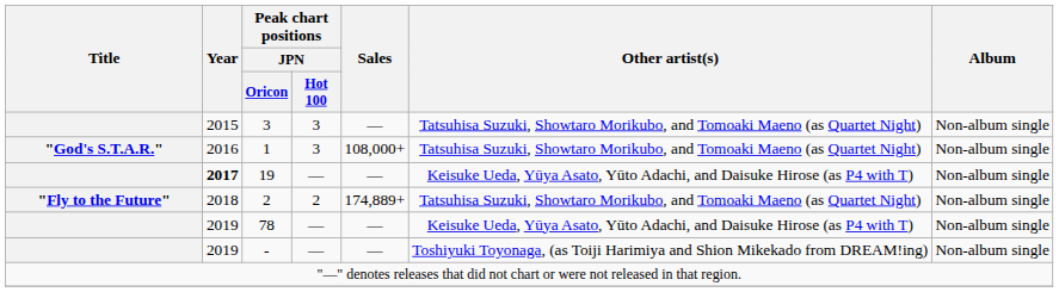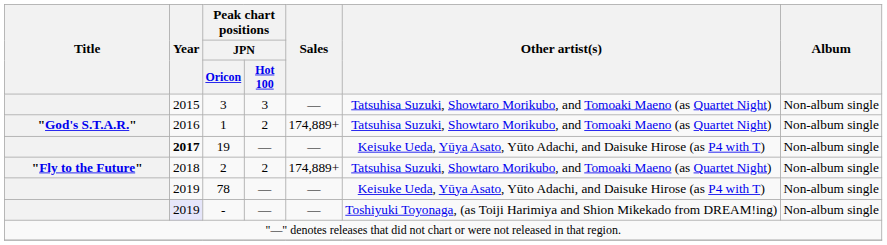 <table class="wikitable plainrowheaders" style="text-align:center;">
 <tr>
 <th scope="col" rowspan="3" style="width:12em;">Title</th>
 <th scope="col" rowspan="3">Year</th>
 <th scope="col" colspan="2">Peak chart positions</th>
 <th scope="col" rowspan="3">Sales</th>
 <th scope="col" rowspan="3">Other artist(s)</th>
 <th scope="col" rowspan="3">Album</th>
 </tr>
 <tr>
 <th scope="col" style="width:3em;font-size:90%;" colspan="2">JPN</th>
 </tr>
 <tr>
 <th scope="col" style="width:3em;font-size:90%;"><a href='#'>Oricon</a></th>
 <th scope="col" style="width:3em;font-size:90%;"><a href='#'>Hot 100</a></th>
 </tr>
 <tr>
 <th scope="row"></th>
 <td>2015</td>
 <td>3</td>
 <td>3</td>
 <td>—</td>
 <td><a href='#'>Tatsuhisa Suzuki</a>, <a href='#'>Showtaro Morikubo</a>, and <a href='#'>Tomoaki Maeno</a> (as <a href='#'>Quartet Night</a>)</td>
 <td>Non-album single</td>
 </tr>
 <tr>
 <th scope="row">"<a href='#'>God's S.T.A.R.</a>"</th>
 <td>2016</td>
 <td>1</td>
-<td>3</td>
-<td>108,000+</td>
+<td>2</td>
+<td>174,889+</td>
 <td><a href='#'>Tatsuhisa Suzuki</a>, <a href='#'>Showtaro Morikubo</a>, and <a href='#'>Tomoaki Maeno</a> (as <a href='#'>Quartet Night</a>)</td>
 <td>Non-album single</td>
 </tr>
 <tr>
 <th scope="row"></th>
 <td><strong>2017</strong></td>
 <td>19</td>
 <td>—</td>
 <td>—</td>
 <td><a href='#'>Keisuke Ueda</a>, <a href='#'>Yūya Asato</a>, Yūto Adachi, and Daisuke Hirose (as <a href='#'>P4 with T</a>)</td>
 <td>Non-album single</td>
 </tr>
 <tr>
 <th scope="row">"<a href='#'>Fly to the Future</a>"</th>
 <td>2018</td>
 <td>2</td>
 <td>2</td>
 <td>174,889+</td>
 <td><a href='#'>Tatsuhisa Suzuki</a>, <a href='#'>Showtaro Morikubo</a>, and <a href='#'>Tomoaki Maeno</a> (as <a href='#'>Quartet Night</a>)</td>
 <td>Non-album single</td>
 </tr>
 <tr>
 <th scope="row"></th>
 <td>2019</td>
 <td>78</td>
 <td>—</td>
 <td>—</td>
 <td><a href='#'>Keisuke Ueda</a>, <a href='#'>Yūya Asato</a>, Yūto Adachi, and Daisuke Hirose (as <a href='#'>P4 with T</a>)</td>
 <td>Non-album single</td>
 </tr>
 <tr>
 <th scope="row"></th>
-<td>2019</td>
+<td style="background: lavender;">2019</td>
 <td>-</td>
 <td>—</td>
 <td>—</td>
 <td><a href='#'>Toshiyuki Toyonaga</a>,  (as Toiji Harimiya and Shion Mikekado from DREAM!ing)</td>
 <td>Non-album single</td>
 </tr>
 <tr>
 <td colspan="7" style="font-size:90%;">"—" denotes releases that did not chart or were not released in that region.</td>
 </tr>
 <tr>
 </tr>
 </table>
